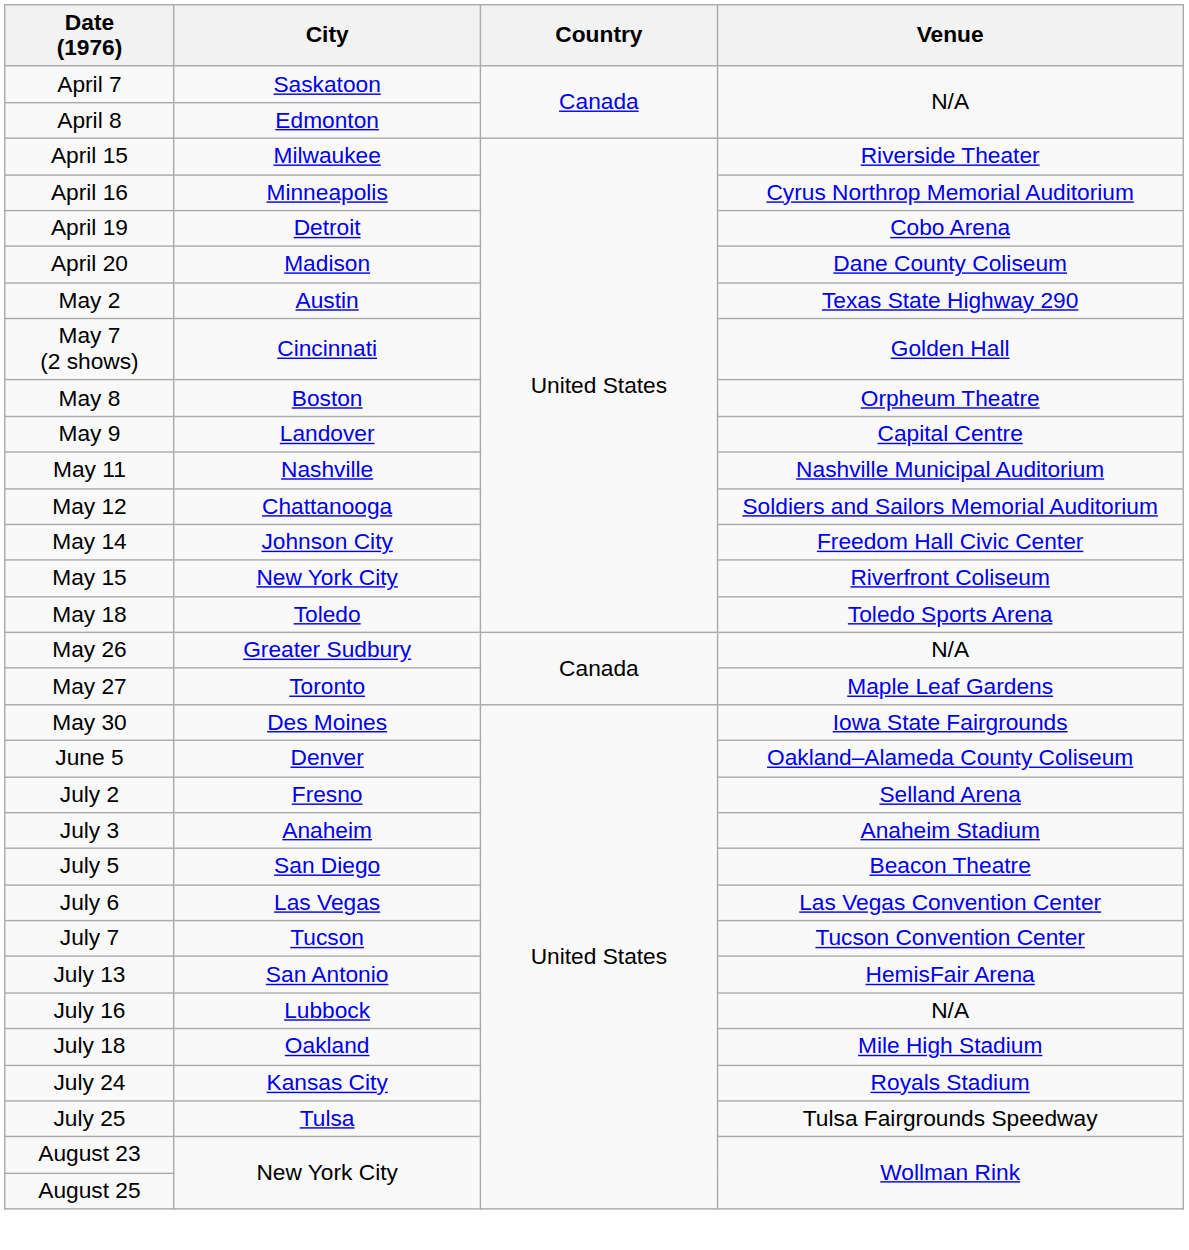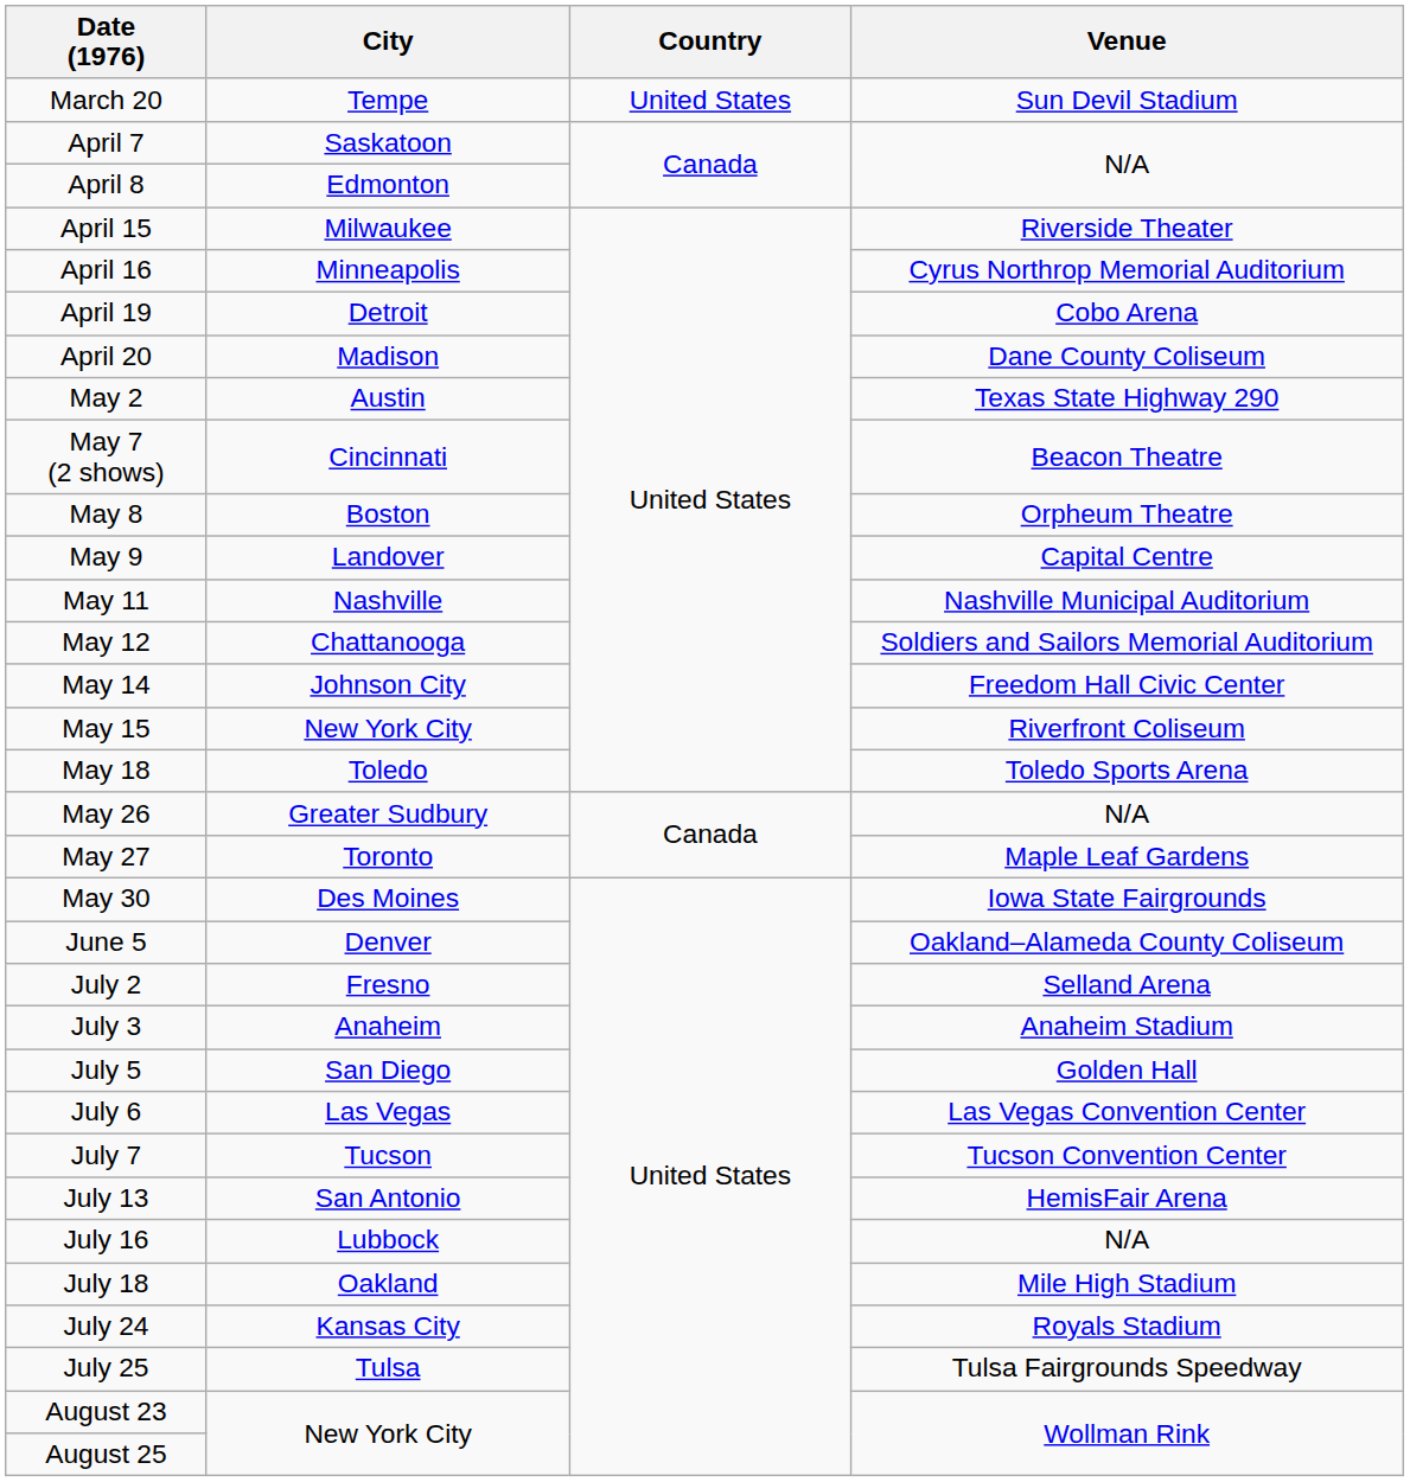 <table class="wikitable sortable plainrowheaders" style="text-align:center;">
 <tr>
 <th scope="col" style="width:7em;">Date<br>(1976)</th>
 <th scope="col" style="width:13em;">City</th>
 <th scope="col" style="width:10em;">Country</th>
 <th scope="col" style="width:20em;">Venue</th>
+</tr>
+<tr>
+<td>March 20</td>
+<td><a href='#'>Tempe</a></td>
+<td><a href='#'>United States</a></td>
+<td><a href='#'>Sun Devil Stadium</a></td>
 </tr>
 <tr>
 <td>April 7</td>
 <td><a href='#'>Saskatoon</a></td>
 <td rowspan="2"><a href='#'>Canada</a></td>
 <td rowspan="2">N/A</td>
 </tr>
 <tr>
 <td>April 8</td>
 <td><a href='#'>Edmonton</a></td>
 </tr>
 <tr>
 <td>April 15</td>
 <td><a href='#'>Milwaukee</a></td>
 <td rowspan="13">United States</td>
 <td><a href='#'>Riverside Theater</a></td>
 </tr>
 <tr>
 <td>April 16</td>
 <td><a href='#'>Minneapolis</a></td>
 <td><a href='#'>Cyrus Northrop Memorial Auditorium</a></td>
 </tr>
 <tr>
 <td>April 19</td>
 <td><a href='#'>Detroit</a></td>
 <td><a href='#'>Cobo Arena</a></td>
 </tr>
 <tr>
 <td>April 20</td>
 <td><a href='#'>Madison</a></td>
 <td><a href='#'>Dane County Coliseum</a></td>
 </tr>
 <tr>
 <td>May 2</td>
 <td><a href='#'>Austin</a></td>
 <td><a href='#'>Texas State Highway 290</a></td>
 </tr>
 <tr>
 <td>May 7<br>(2 shows)</td>
 <td><a href='#'>Cincinnati</a></td>
-<td><a href='#'>Golden Hall</a></td>
+<td><a href='#'>Beacon Theatre</a></td>
 </tr>
 <tr>
 <td>May 8</td>
 <td><a href='#'>Boston</a></td>
 <td><a href='#'>Orpheum Theatre</a></td>
 </tr>
 <tr>
 <td>May 9</td>
 <td><a href='#'>Landover</a></td>
 <td><a href='#'>Capital Centre</a></td>
 </tr>
 <tr>
 <td>May 11</td>
 <td><a href='#'>Nashville</a></td>
 <td><a href='#'>Nashville Municipal Auditorium</a></td>
 </tr>
 <tr>
 <td>May 12</td>
 <td><a href='#'>Chattanooga</a></td>
 <td><a href='#'>Soldiers and Sailors Memorial Auditorium</a></td>
 </tr>
 <tr>
 <td>May 14</td>
 <td><a href='#'>Johnson City</a></td>
 <td><a href='#'>Freedom Hall Civic Center</a></td>
 </tr>
 <tr>
 <td>May 15</td>
 <td><a href='#'>New York City</a></td>
 <td><a href='#'>Riverfront Coliseum</a></td>
 </tr>
 <tr>
 <td>May 18</td>
 <td><a href='#'>Toledo</a></td>
 <td><a href='#'>Toledo Sports Arena</a></td>
 </tr>
 <tr>
 <td>May 26</td>
 <td><a href='#'>Greater Sudbury</a></td>
 <td rowspan="2">Canada</td>
 <td>N/A</td>
 </tr>
 <tr>
 <td>May 27</td>
 <td><a href='#'>Toronto</a></td>
 <td><a href='#'>Maple Leaf Gardens</a></td>
 </tr>
 <tr>
 <td>May 30</td>
 <td><a href='#'>Des Moines</a></td>
 <td rowspan="14">United States</td>
 <td><a href='#'>Iowa State Fairgrounds</a></td>
 </tr>
 <tr>
 <td>June 5</td>
 <td><a href='#'>Denver</a></td>
 <td><a href='#'>Oakland–Alameda County Coliseum</a></td>
 </tr>
 <tr>
 <td>July 2</td>
 <td><a href='#'>Fresno</a></td>
 <td><a href='#'>Selland Arena</a></td>
 </tr>
 <tr>
 <td>July 3</td>
 <td><a href='#'>Anaheim</a></td>
 <td><a href='#'>Anaheim Stadium</a></td>
 </tr>
 <tr>
 <td>July 5</td>
 <td><a href='#'>San Diego</a></td>
-<td><a href='#'>Beacon Theatre</a></td>
+<td><a href='#'>Golden Hall</a></td>
 </tr>
 <tr>
 <td>July 6</td>
 <td><a href='#'>Las Vegas</a></td>
 <td><a href='#'>Las Vegas Convention Center</a></td>
 </tr>
 <tr>
 <td>July 7</td>
 <td><a href='#'>Tucson</a></td>
 <td><a href='#'>Tucson Convention Center</a></td>
 </tr>
 <tr>
 <td>July 13</td>
 <td><a href='#'>San Antonio</a></td>
 <td><a href='#'>HemisFair Arena</a></td>
 </tr>
 <tr>
 <td>July 16</td>
 <td><a href='#'>Lubbock</a></td>
 <td>N/A</td>
 </tr>
 <tr>
 <td>July 18</td>
 <td><a href='#'>Oakland</a></td>
 <td><a href='#'>Mile High Stadium</a></td>
 </tr>
 <tr>
 <td>July 24</td>
 <td><a href='#'>Kansas City</a></td>
 <td><a href='#'>Royals Stadium</a></td>
 </tr>
 <tr>
 <td>July 25</td>
 <td><a href='#'>Tulsa</a></td>
 <td>Tulsa Fairgrounds Speedway</td>
 </tr>
 <tr>
 <td>August 23</td>
 <td rowspan="2">New York City</td>
 <td rowspan="2"><a href='#'>Wollman Rink</a></td>
 </tr>
 <tr>
 <td>August 25</td>
 </tr>
 </table>
